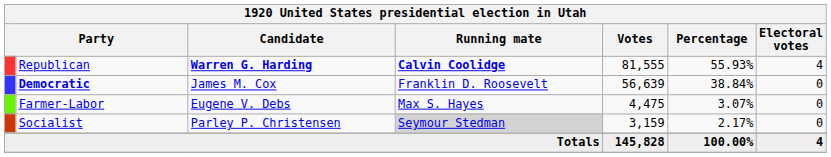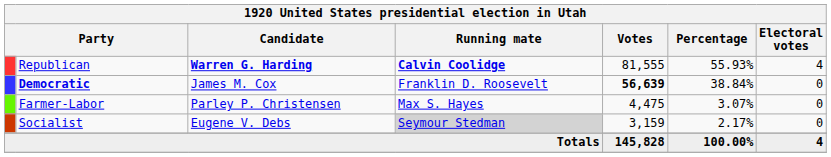 <table class="wikitable" style="font-size: 95%;">
 <tr>
 <th colspan="7">1920 United States presidential election in Utah</th>
 </tr>
 <tr>
 <th colspan="2" style="width: 15em">Party</th>
 <th style="width: 17em">Candidate</th>
 <th style="width: 17em">Running mate</th>
 <th style="width: 5em">Votes</th>
 <th style="width: 7em">Percentage</th>
 <th style="width: 5em">Electoral votes</th>
 </tr>
 <tr>
 <th style="background-color:#FF3333; width: 3px"></th>
 <td style="width: 130px"><a href='#'>Republican</a></td>
 <td><strong><a href='#'>Warren G. Harding</a></strong></td>
 <td><strong><a href='#'>Calvin Coolidge</a></strong></td>
 <td align="right">81,555</td>
 <td align="right">55.93%</td>
 <td align="right">4</td>
 </tr>
 <tr>
 <th style="background-color:#3333FF; width: 3px"></th>
 <td style="width: 130px"><strong><a href='#'>Democratic</a></strong></td>
 <td><a href='#'>James M. Cox</a></td>
 <td><a href='#'>Franklin D. Roosevelt</a></td>
-<td align="right">56,639</td>
+<td align="right"><strong>56,639</strong></td>
 <td align="right">38.84%</td>
 <td align="right">0</td>
 </tr>
 <tr>
 <th style="background-color:#66F500; width: 3px"></th>
 <td style="width: 130px"><a href='#'>Farmer-Labor</a></td>
-<td><a href='#'>Eugene V. Debs</a></td>
+<td><a href='#'>Parley P. Christensen</a></td>
 <td><a href='#'>Max S. Hayes</a></td>
 <td align="right">4,475</td>
 <td align="right">3.07%</td>
 <td align="right">0</td>
 </tr>
 <tr>
 <th style="background-color:#CD3700; width: 3px"></th>
 <td style="width: 130px"><a href='#'>Socialist</a></td>
-<td><a href='#'>Parley P. Christensen</a></td>
+<td><a href='#'>Eugene V. Debs</a></td>
 <td style="background: lightgrey;"><a href='#'>Seymour Stedman</a></td>
 <td align="right">3,159</td>
 <td align="right">2.17%</td>
 <td align="right">0</td>
 </tr>
 <tr>
 </tr>
 <tr bgcolor="#EEEEEE">
 <td colspan="4" align="right"><strong>Totals</strong></td>
 <td align="right"><strong>145,828</strong></td>
 <td align="right"><strong>100.00%</strong></td>
 <td align="right"><strong>4</strong></td>
 </tr>
 <tr bgcolor="#EEEEEE">
 </tr>
 </table>
